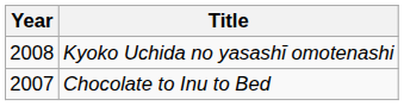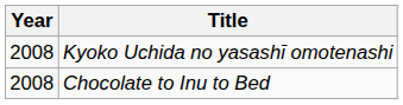 <table class="wikitable">
 <tr>
 <th>Year</th>
 <th>Title</th>
 </tr>
 <tr>
 <td>2008</td>
 <td><em>Kyoko Uchida no yasashī omotenashi</em></td>
 </tr>
 <tr>
-<td>2007</td>
+<td>2008</td>
 <td><em>Chocolate to Inu to Bed</em></td>
 </tr>
 </table>
